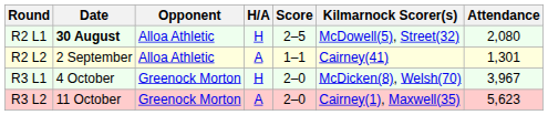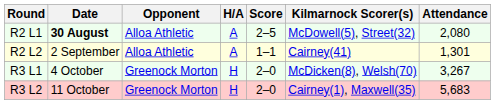 <table class="wikitable" style="text-align:center">
 <tr>
 <th>Round</th>
 <th>Date</th>
 <th>Opponent</th>
 <th>H/A</th>
 <th>Score</th>
 <th>Kilmarnock Scorer(s)</th>
 <th>Attendance</th>
 </tr>
 <tr bgcolor=#EEFFEE>
 <td>R2 L1</td>
 <td align=left><strong>30 August</strong></td>
 <td align=left><a href='#'>Alloa Athletic</a></td>
-<td><a href='#'>H</a></td>
+<td><a href='#'>A</a></td>
 <td>2–5</td>
 <td align=left><a href='#'>McDowell(5)</a>, <a href='#'>Street(32)</a></td>
 <td>2,080</td>
 </tr>
 <tr bgcolor=#FFFFDD>
 <td>R2 L2</td>
 <td align=left>2 September</td>
 <td align=left><a href='#'>Alloa Athletic</a></td>
 <td><a href='#'>A</a></td>
 <td>1–1</td>
 <td align=left><a href='#'>Cairney(41)</a></td>
 <td>1,301</td>
 </tr>
 <tr bgcolor=#EEFFEE>
 <td>R3 L1</td>
 <td align=left>4 October</td>
 <td align=left><a href='#'>Greenock Morton</a></td>
 <td><a href='#'>H</a></td>
 <td>2–0</td>
 <td align=left><a href='#'>McDicken(8)</a>, <a href='#'>Welsh(70)</a></td>
-<td>3,967</td>
+<td>3,267</td>
 </tr>
 <tr bgcolor=#FFCCCC>
 <td>R3 L2</td>
 <td align=left>11 October</td>
 <td align=left><a href='#'>Greenock Morton</a></td>
-<td><a href='#'>A</a></td>
+<td><a href='#'>H</a></td>
 <td>2–0</td>
 <td align=left><a href='#'>Cairney(1)</a>, <a href='#'>Maxwell(35)</a></td>
-<td>5,623</td>
+<td>5,683</td>
 </tr>
 </table>
